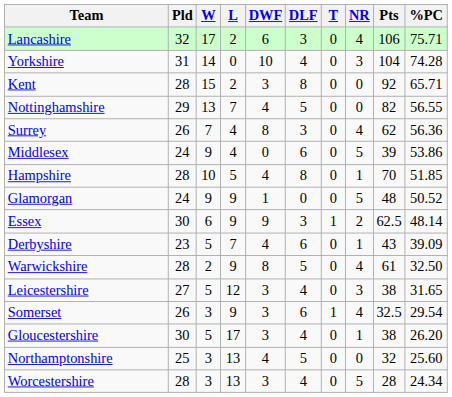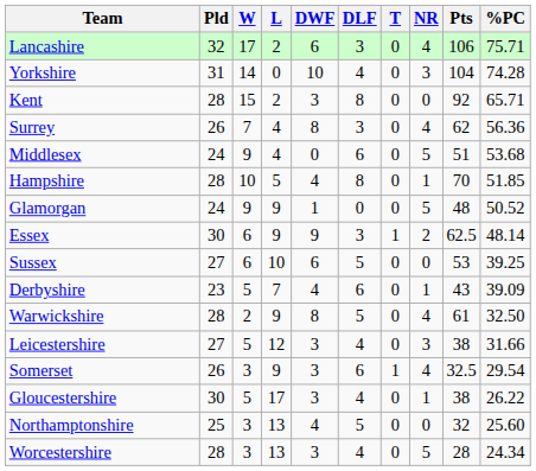 <table class="wikitable" style="text-align:center;">
 <tr>
 <th width=175>Team</th>
 <th width=20 abbr="Played">Pld</th>
 <th width=20 abbr="Won"><a href='#'>W</a></th>
 <th width=20 abbr="Lost"><a href='#'>L</a></th>
 <th width=20 abbr="Drawn"><a href='#'>DWF</a></th>
 <th width=20 abbr="Drawn"><a href='#'>DLF</a></th>
 <th width=20 abbr="Tie"><a href='#'>T</a></th>
 <th width=20 abbr="No Result"><a href='#'>NR</a></th>
 <th width=20 abbr="Points">Pts</th>
 <th width=40 abbr="Percentage of possible points">%PC</th>
 </tr>
 <tr style="background:#ccffcc;">
 <td style="text-align:left;"><a href='#'>Lancashire</a></td>
 <td>32</td>
 <td>17</td>
 <td>2</td>
 <td>6</td>
 <td>3</td>
 <td>0</td>
 <td>4</td>
 <td>106</td>
 <td>75.71</td>
 </tr>
 <tr>
 <td style="text-align:left;"><a href='#'>Yorkshire</a></td>
 <td>31</td>
 <td>14</td>
 <td>0</td>
 <td>10</td>
 <td>4</td>
 <td>0</td>
 <td>3</td>
 <td>104</td>
 <td>74.28</td>
 </tr>
 <tr>
 <td style="text-align:left;"><a href='#'>Kent</a></td>
 <td>28</td>
 <td>15</td>
 <td>2</td>
 <td>3</td>
 <td>8</td>
 <td>0</td>
 <td>0</td>
 <td>92</td>
 <td>65.71</td>
 </tr>
 <tr>
-<td style="text-align:left;"><a href='#'>Nottinghamshire</a></td>
-<td>29</td>
-<td>13</td>
-<td>7</td>
-<td>4</td>
-<td>5</td>
-<td>0</td>
-<td>0</td>
-<td>82</td>
-<td>56.55</td>
-</tr>
-<tr>
 <td style="text-align:left;"><a href='#'>Surrey</a></td>
 <td>26</td>
 <td>7</td>
 <td>4</td>
 <td>8</td>
 <td>3</td>
 <td>0</td>
 <td>4</td>
 <td>62</td>
 <td>56.36</td>
 </tr>
 <tr>
 <td style="text-align:left;"><a href='#'>Middlesex</a></td>
 <td>24</td>
 <td>9</td>
 <td>4</td>
 <td>0</td>
 <td>6</td>
 <td>0</td>
 <td>5</td>
-<td>39</td>
-<td>53.86</td>
+<td>51</td>
+<td>53.68</td>
 </tr>
 <tr>
 <td style="text-align:left;"><a href='#'>Hampshire</a></td>
 <td>28</td>
 <td>10</td>
 <td>5</td>
 <td>4</td>
 <td>8</td>
 <td>0</td>
 <td>1</td>
 <td>70</td>
 <td>51.85</td>
 </tr>
 <tr>
 <td style="text-align:left;"><a href='#'>Glamorgan</a></td>
 <td>24</td>
 <td>9</td>
 <td>9</td>
 <td>1</td>
 <td>0</td>
 <td>0</td>
 <td>5</td>
 <td>48</td>
 <td>50.52</td>
 </tr>
 <tr>
 <td style="text-align:left;"><a href='#'>Essex</a></td>
 <td>30</td>
 <td>6</td>
 <td>9</td>
 <td>9</td>
 <td>3</td>
 <td>1</td>
 <td>2</td>
 <td>62.5</td>
 <td>48.14</td>
 </tr>
 <tr>
+<td style="text-align:left;"><a href='#'>Sussex</a></td>
+<td>27</td>
+<td>6</td>
+<td>10</td>
+<td>6</td>
+<td>5</td>
+<td>0</td>
+<td>0</td>
+<td>53</td>
+<td>39.25</td>
+</tr>
+<tr>
 <td style="text-align:left;"><a href='#'>Derbyshire</a></td>
 <td>23</td>
 <td>5</td>
 <td>7</td>
 <td>4</td>
 <td>6</td>
 <td>0</td>
 <td>1</td>
 <td>43</td>
 <td>39.09</td>
 </tr>
 <tr>
 <td style="text-align:left;"><a href='#'>Warwickshire</a></td>
 <td>28</td>
 <td>2</td>
 <td>9</td>
 <td>8</td>
 <td>5</td>
 <td>0</td>
 <td>4</td>
 <td>61</td>
 <td>32.50</td>
 </tr>
 <tr>
 <td style="text-align:left;"><a href='#'>Leicestershire</a></td>
 <td>27</td>
 <td>5</td>
 <td>12</td>
 <td>3</td>
 <td>4</td>
 <td>0</td>
 <td>3</td>
 <td>38</td>
-<td>31.65</td>
+<td>31.66</td>
 </tr>
 <tr>
 <td style="text-align:left;"><a href='#'>Somerset</a></td>
 <td>26</td>
 <td>3</td>
 <td>9</td>
 <td>3</td>
 <td>6</td>
 <td>1</td>
 <td>4</td>
 <td>32.5</td>
 <td>29.54</td>
 </tr>
 <tr>
 <td style="text-align:left;"><a href='#'>Gloucestershire</a></td>
 <td>30</td>
 <td>5</td>
 <td>17</td>
 <td>3</td>
 <td>4</td>
 <td>0</td>
 <td>1</td>
 <td>38</td>
-<td>26.20</td>
+<td>26.22</td>
 </tr>
 <tr>
 <td style="text-align:left;"><a href='#'>Northamptonshire</a></td>
 <td>25</td>
 <td>3</td>
 <td>13</td>
 <td>4</td>
 <td>5</td>
 <td>0</td>
 <td>0</td>
 <td>32</td>
 <td>25.60</td>
 </tr>
 <tr>
 <td style="text-align:left;"><a href='#'>Worcestershire</a></td>
 <td>28</td>
 <td>3</td>
 <td>13</td>
 <td>3</td>
 <td>4</td>
 <td>0</td>
 <td>5</td>
 <td>28</td>
 <td>24.34</td>
 </tr>
 </table>
